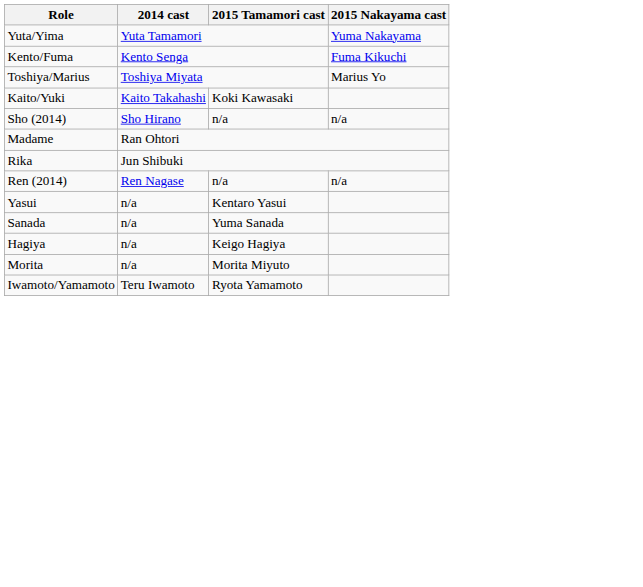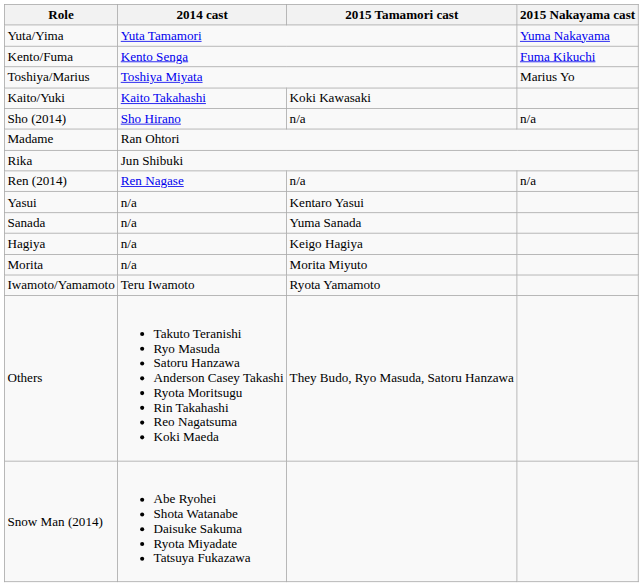 <table class="wikitable">
 <tr>
 <th>Role</th>
 <th>2014 cast</th>
 <th>2015 Tamamori cast</th>
 <th>2015 Nakayama cast</th>
 </tr>
 <tr>
 <td>Yuta/Yima</td>
 <td colspan="2"><a href='#'>Yuta Tamamori</a></td>
 <td><a href='#'>Yuma Nakayama</a></td>
 </tr>
 <tr>
 <td>Kento/Fuma</td>
 <td colspan="2"><a href='#'>Kento Senga</a></td>
 <td><a href='#'>Fuma Kikuchi</a></td>
 </tr>
 <tr>
 <td>Toshiya/Marius</td>
 <td colspan="2"><a href='#'>Toshiya Miyata</a></td>
 <td>Marius Yo</td>
 </tr>
 <tr>
 <td>Kaito/Yuki</td>
 <td><a href='#'>Kaito Takahashi</a></td>
 <td>Koki Kawasaki</td>
 <td></td>
 </tr>
 <tr>
 <td>Sho (2014)</td>
 <td><a href='#'>Sho Hirano</a></td>
 <td>n/a</td>
 <td>n/a</td>
 </tr>
 <tr>
 <td>Madame</td>
 <td colspan="3">Ran Ohtori</td>
 </tr>
 <tr>
 <td>Rika</td>
 <td colspan="3">Jun Shibuki</td>
 </tr>
 <tr>
 <td>Ren (2014)</td>
 <td><a href='#'>Ren Nagase</a></td>
 <td>n/a</td>
 <td>n/a</td>
 </tr>
 <tr>
 <td>Yasui</td>
 <td>n/a</td>
 <td>Kentaro Yasui</td>
 <td></td>
 </tr>
 <tr>
 <td>Sanada</td>
 <td>n/a</td>
 <td>Yuma Sanada</td>
 <td></td>
 </tr>
 <tr>
 <td>Hagiya</td>
 <td>n/a</td>
 <td>Keigo Hagiya</td>
 <td></td>
 </tr>
 <tr>
 <td>Morita</td>
 <td>n/a</td>
 <td>Morita Miyuto</td>
 <td></td>
 </tr>
 <tr>
 <td>Iwamoto/Yamamoto</td>
 <td>Teru Iwamoto</td>
 <td>Ryota Yamamoto</td>
 <td></td>
 </tr>
+<tr>
+<td>Others</td>
+<td><br><ul><li>Takuto Teranishi</li><li>Ryo Masuda</li><li>Satoru Hanzawa</li><li>Anderson Casey Takashi</li><li>Ryota Moritsugu</li><li>Rin Takahashi</li><li>Reo Nagatsuma</li><li>Koki Maeda</li></ul></td>
+<td>They Budo, Ryo Masuda, Satoru Hanzawa</td>
+<td></td>
+</tr>
+<tr>
+<td>Snow Man (2014)</td>
+<td><br><ul><li>Abe Ryohei</li><li>Shota Watanabe</li><li>Daisuke Sakuma</li><li>Ryota Miyadate</li><li>Tatsuya Fukazawa</li></ul></td>
+<td></td>
+<td></td>
+</tr>
 </table>
